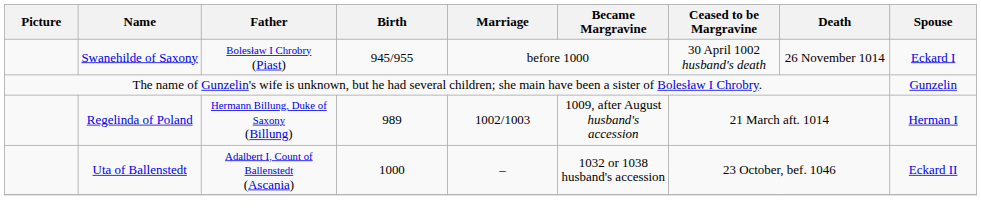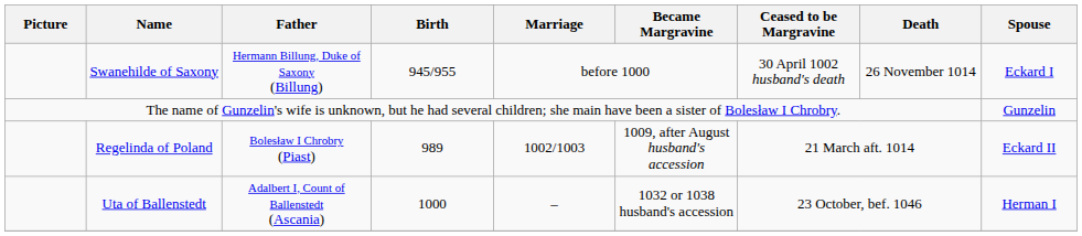 <table width=95% class="wikitable">
 <tr>
 <th width = "6%">Picture</th>
 <th width = "10%">Name</th>
 <th width = "11%">Father</th>
 <th width = "9%">Birth</th>
 <th width = "9%">Marriage</th>
 <th width = "9%">Became Margravine</th>
 <th width = "9%">Ceased to be Margravine</th>
 <th width = "9%">Death</th>
 <th width = "7%">Spouse</th>
 </tr>
 <tr>
 <td align="center"></td>
 <td align="center"><a href='#'>Swanehilde of Saxony</a></td>
-<td align="center"><small><a href='#'>Bolesław I Chrobry</a></small><br>(<a href='#'>Piast</a>)</td>
+<td align="center"><small><a href='#'>Hermann Billung, Duke of Saxony</a></small><br>(<a href='#'>Billung</a>)</td>
 <td align="center">945/955</td>
 <td align="center" colspan="2">before 1000</td>
 <td align="center">30 April 1002<br><em>husband's death</em></td>
 <td align="center">26 November 1014</td>
 <td align="center"><a href='#'>Eckard I</a></td>
 </tr>
 <tr>
 <td align="center" colspan="8">The name of <a href='#'>Gunzelin</a>'s wife is unknown, but he had several children; she main have been a sister of <a href='#'>Bolesław I Chrobry</a>.</td>
 <td align="center"><a href='#'>Gunzelin</a></td>
 </tr>
 <tr>
 <td align="center"></td>
 <td align="center"><a href='#'>Regelinda of Poland</a></td>
-<td align="center"><small><a href='#'>Hermann Billung, Duke of Saxony</a></small><br>(<a href='#'>Billung</a>)</td>
+<td align="center"><small><a href='#'>Bolesław I Chrobry</a></small><br>(<a href='#'>Piast</a>)</td>
 <td align="center">989</td>
 <td align="center">1002/1003</td>
 <td align="center">1009, after August<br><em>husband's accession<strong></td>
 <td align="center" colspan="2">21 March aft. 1014</td>
-<td align="center"><a href='#'>Herman I</a></td>
+<td align="center"><a href='#'>Eckard II</a></td>
 </tr>
 <tr>
 <td align="center"></td>
 <td align="center"><a href='#'>Uta of Ballenstedt</a></td>
 <td align="center"><small><a href='#'>Adalbert I, Count of Ballenstedt</a></small><br>(<a href='#'>Ascania</a>)</td>
 <td align="center">1000</td>
 <td align="center">–</td>
 <td align="center">1032 or 1038<br></em>husband's accession</strong></td>
 <td align="center" colspan="2">23 October, bef. 1046</td>
-<td align="center"><a href='#'>Eckard II</a></td>
+<td align="center"><a href='#'>Herman I</a></td>
 </tr>
 <tr>
 </tr>
 </table>
